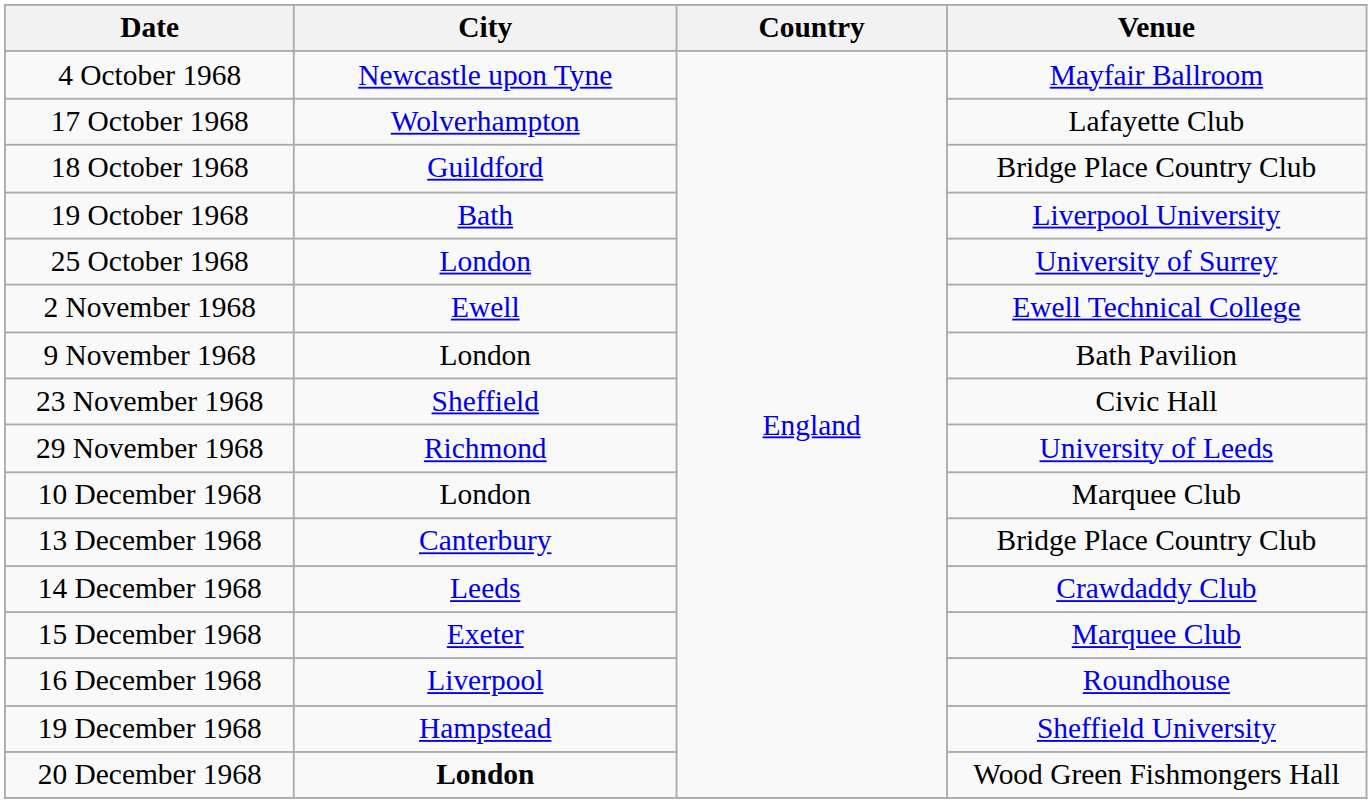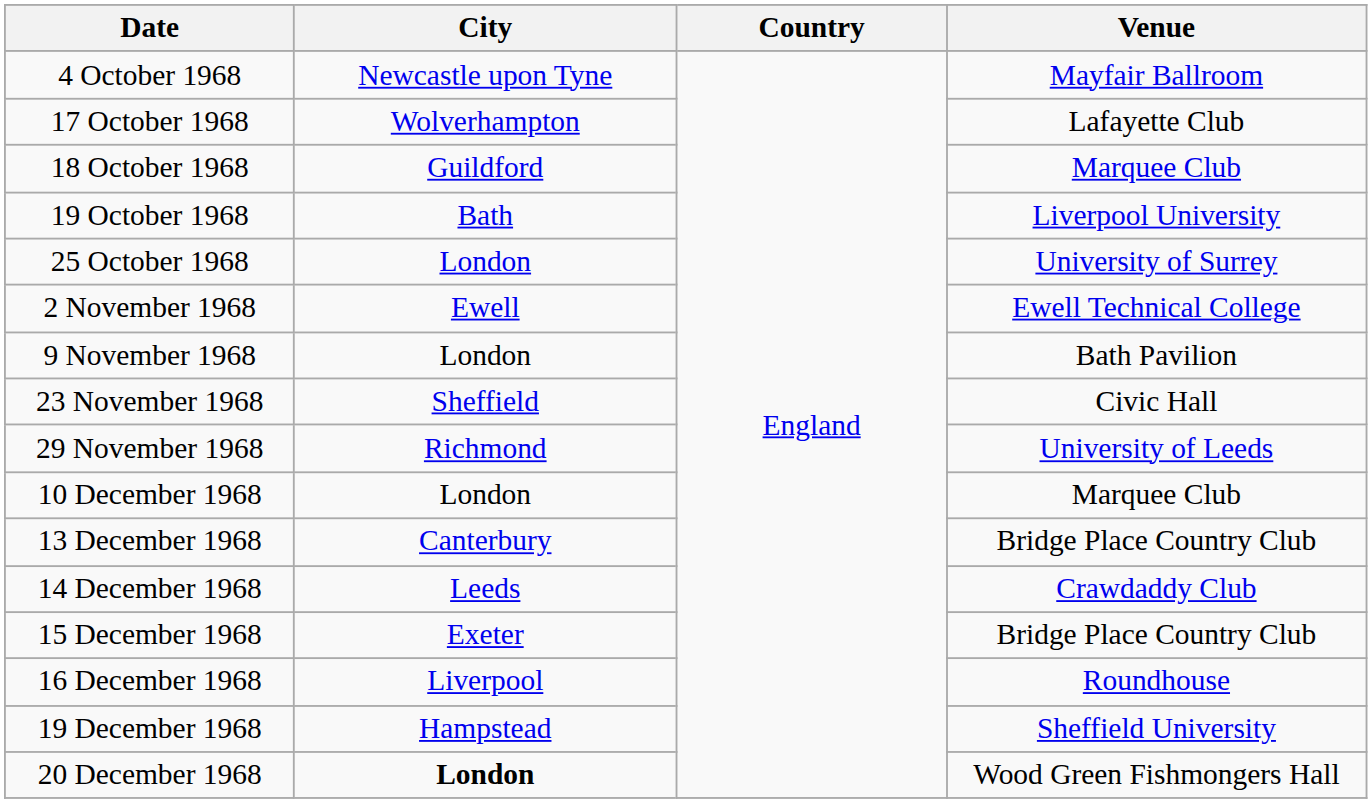 <table class="wikitable" style="text-align:center;">
 <tr>
 <th style="width:150px;">Date</th>
 <th style="width:200px;">City</th>
 <th style="width:140px;">Country</th>
 <th style="width:220px;">Venue</th>
 </tr>
 <tr>
 <td>4 October 1968</td>
 <td><a href='#'>Newcastle upon Tyne</a></td>
 <td rowspan="16"><a href='#'>England</a></td>
 <td><a href='#'>Mayfair Ballroom</a></td>
 </tr>
 <tr>
 <td>17 October 1968</td>
 <td><a href='#'>Wolverhampton</a></td>
 <td>Lafayette Club</td>
 </tr>
 <tr>
 <td>18 October 1968</td>
 <td><a href='#'>Guildford</a></td>
-<td>Bridge Place Country Club</td>
+<td><a href='#'>Marquee Club</a></td>
 </tr>
 <tr>
 <td>19 October 1968</td>
 <td><a href='#'>Bath</a></td>
 <td><a href='#'>Liverpool University</a></td>
 </tr>
 <tr>
 <td>25 October 1968</td>
 <td><a href='#'>London</a></td>
 <td><a href='#'>University of Surrey</a></td>
 </tr>
 <tr>
 <td>2 November 1968</td>
 <td><a href='#'>Ewell</a></td>
 <td><a href='#'>Ewell Technical College</a></td>
 </tr>
 <tr>
 <td>9 November 1968</td>
 <td>London</td>
 <td>Bath Pavilion</td>
 </tr>
 <tr>
 <td>23 November 1968</td>
 <td><a href='#'>Sheffield</a></td>
 <td>Civic Hall</td>
 </tr>
 <tr>
 <td>29 November 1968</td>
 <td><a href='#'>Richmond</a></td>
 <td><a href='#'>University of Leeds</a></td>
 </tr>
 <tr>
 <td>10 December 1968</td>
 <td>London</td>
 <td>Marquee Club</td>
 </tr>
 <tr>
 <td>13 December 1968</td>
 <td><a href='#'>Canterbury</a></td>
 <td>Bridge Place Country Club</td>
 </tr>
 <tr>
 <td>14 December 1968</td>
 <td><a href='#'>Leeds</a></td>
 <td><a href='#'>Crawdaddy Club</a></td>
 </tr>
 <tr>
 <td>15 December 1968</td>
 <td><a href='#'>Exeter</a></td>
-<td><a href='#'>Marquee Club</a></td>
+<td>Bridge Place Country Club</td>
 </tr>
 <tr>
 <td>16 December 1968</td>
 <td><a href='#'>Liverpool</a></td>
 <td><a href='#'>Roundhouse</a></td>
 </tr>
 <tr>
 <td>19 December 1968</td>
 <td><a href='#'>Hampstead</a></td>
 <td><a href='#'>Sheffield University</a></td>
 </tr>
 <tr>
 <td>20 December 1968</td>
 <td><strong>London</strong></td>
 <td>Wood Green Fishmongers Hall</td>
 </tr>
 </table>
